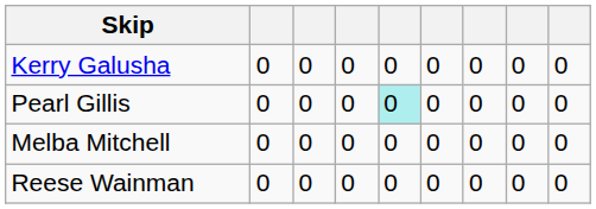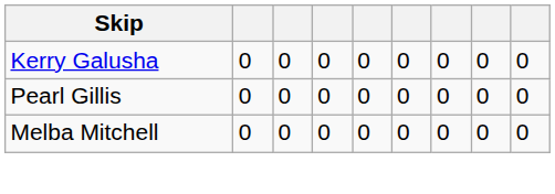 <table class=wikitable>
 <tr>
 <th width=150>Skip</th>
 <th width=20></th>
 <th width=20></th>
 <th width=20></th>
 <th width=20></th>
 <th width=20></th>
 <th width=20></th>
 <th width=20></th>
 <th width=20></th>
 </tr>
 <tr>
 <td><a href='#'>Kerry Galusha</a></td>
 <td>0</td>
 <td>0</td>
 <td>0</td>
 <td>0</td>
 <td>0</td>
 <td>0</td>
 <td>0</td>
 <td>0</td>
 </tr>
 <tr>
 <td>Pearl Gillis</td>
 <td>0</td>
 <td>0</td>
 <td>0</td>
-<td style="background: paleturquoise;">0</td>
+<td>0</td>
 <td>0</td>
 <td>0</td>
 <td>0</td>
 <td>0</td>
 </tr>
 <tr>
 <td>Melba Mitchell</td>
 <td>0</td>
 <td>0</td>
 <td>0</td>
 <td>0</td>
 <td>0</td>
 <td>0</td>
 <td>0</td>
 <td>0</td>
 </tr>
-<tr>
-<td>Reese Wainman</td>
-<td>0</td>
-<td>0</td>
-<td>0</td>
-<td>0</td>
-<td>0</td>
-<td>0</td>
-<td>0</td>
-<td>0</td>
-</tr>
 </table>
